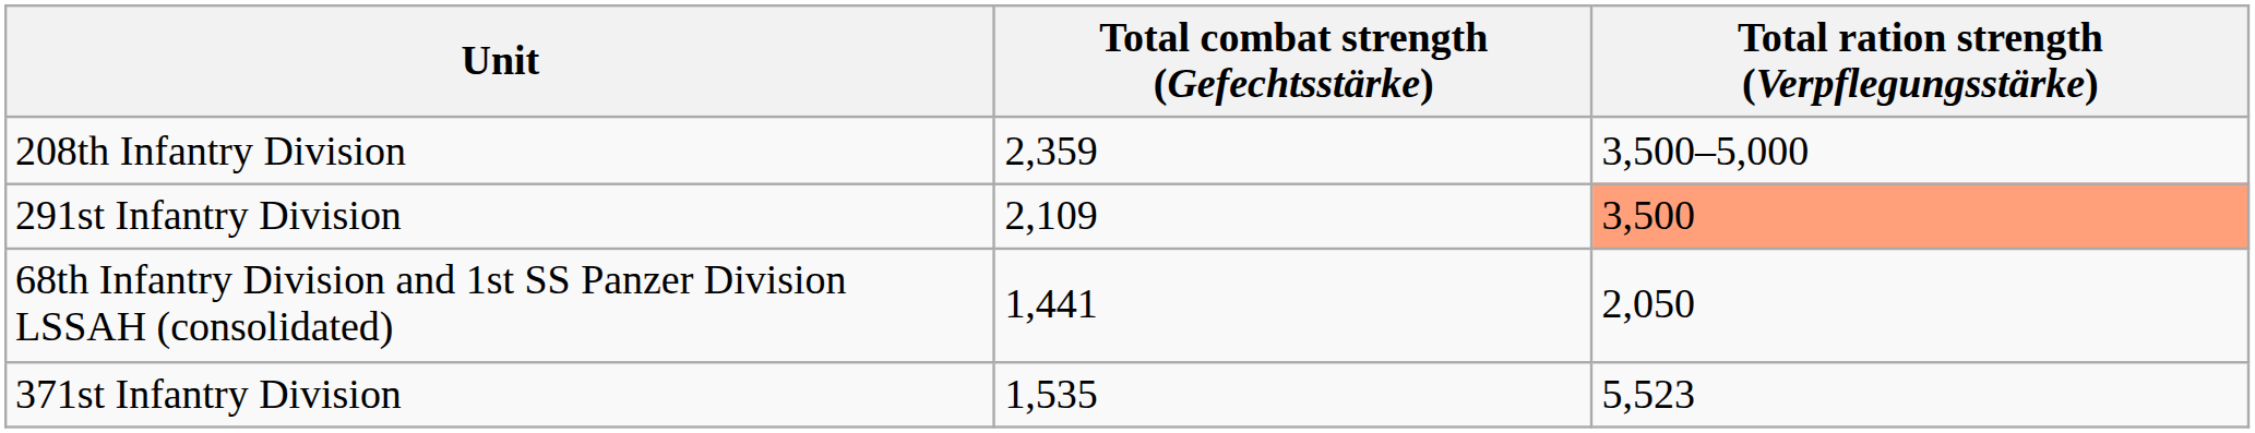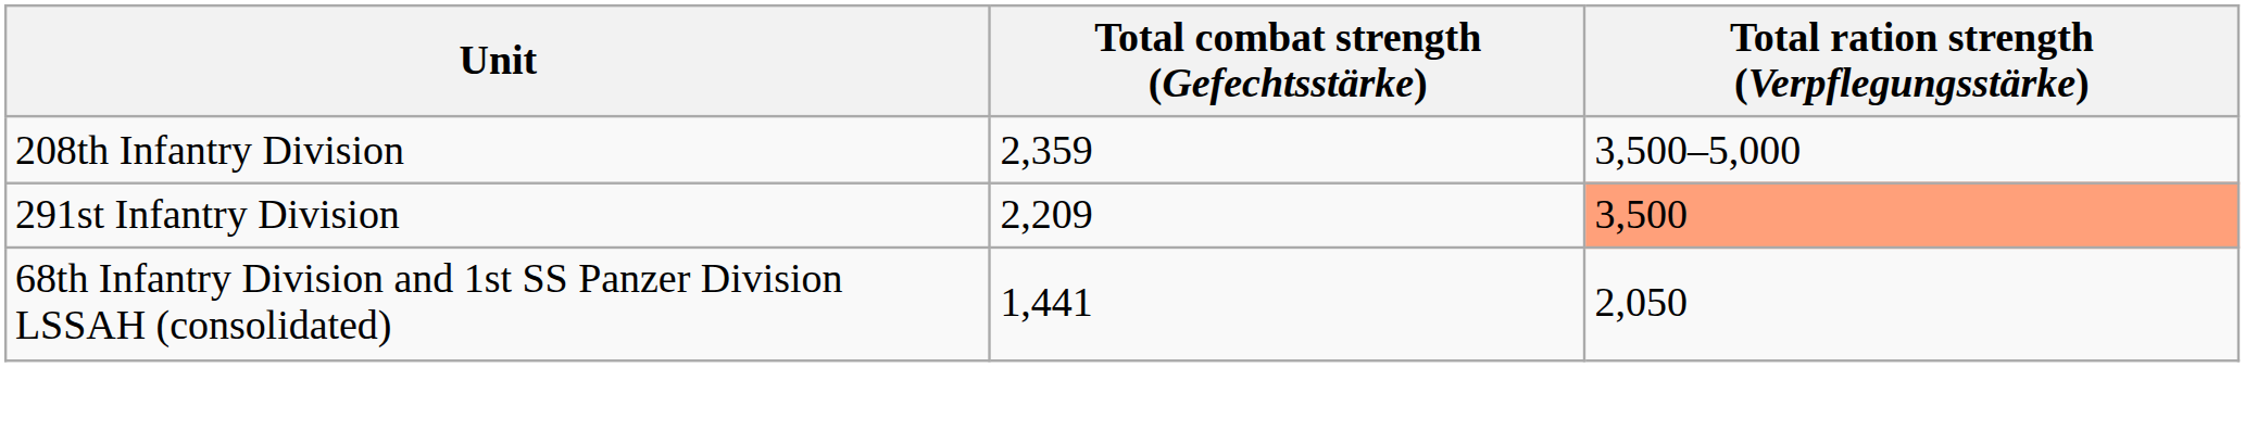 <table class="wikitable">
 <tr>
 <th>Unit</th>
 <th>Total combat strength (<em>Gefechtsstärke</em>)</th>
 <th>Total ration strength (<em>Verpflegungsstärke</em>)</th>
 </tr>
 <tr>
 <td>208th Infantry Division</td>
 <td>2,359</td>
 <td>3,500–5,000</td>
 </tr>
 <tr>
 <td>291st Infantry Division</td>
-<td>2,109</td>
+<td>2,209</td>
 <td style="background: lightsalmon;">3,500</td>
 </tr>
 <tr>
 <td>68th Infantry Division and 1st SS Panzer Division LSSAH  (consolidated)</td>
 <td>1,441</td>
 <td>2,050</td>
 </tr>
-<tr>
-<td>371st Infantry Division</td>
-<td>1,535</td>
-<td>5,523</td>
-</tr>
 </table>
